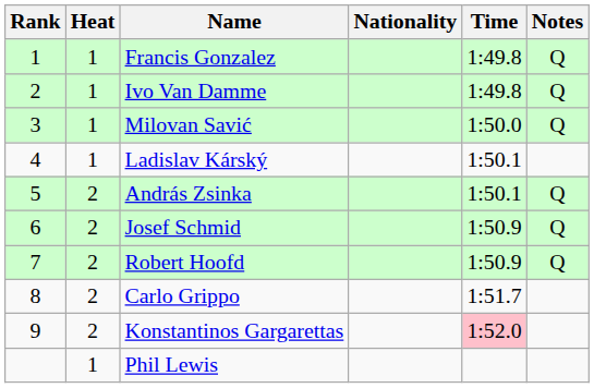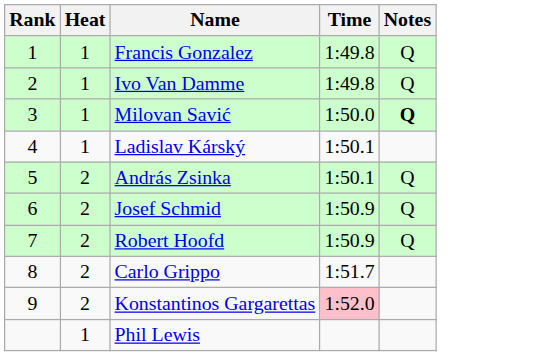 <table class="wikitable sortable" style="text-align:center">
 <tr>
 <th>Rank</th>
 <th>Heat</th>
 <th>Name</th>
-<th>Nationality</th>
 <th>Time</th>
 <th>Notes</th>
 </tr>
 <tr bgcolor=ccffcc>
 <td>1</td>
 <td>1</td>
 <td align="left"><a href='#'>Francis Gonzalez</a></td>
-<td align=left></td>
 <td>1:49.8</td>
 <td>Q</td>
 </tr>
 <tr bgcolor=ccffcc>
 <td>2</td>
 <td>1</td>
 <td align="left"><a href='#'>Ivo Van Damme</a></td>
-<td align=left></td>
 <td>1:49.8</td>
 <td>Q</td>
 </tr>
 <tr bgcolor=ccffcc>
 <td>3</td>
 <td>1</td>
 <td align="left"><a href='#'>Milovan Savić</a></td>
-<td align=left></td>
 <td>1:50.0</td>
-<td>Q</td>
+<td><strong>Q</strong></td>
 </tr>
 <tr>
 <td>4</td>
 <td>1</td>
 <td align="left"><a href='#'>Ladislav Kárský</a></td>
-<td align=left></td>
 <td>1:50.1</td>
 <td></td>
 </tr>
 <tr bgcolor=ccffcc>
 <td>5</td>
 <td>2</td>
 <td align="left"><a href='#'>András Zsinka</a></td>
-<td align=left></td>
 <td>1:50.1</td>
 <td>Q</td>
 </tr>
 <tr bgcolor=ccffcc>
 <td>6</td>
 <td>2</td>
 <td align="left"><a href='#'>Josef Schmid</a></td>
-<td align=left></td>
 <td>1:50.9</td>
 <td>Q</td>
 </tr>
 <tr bgcolor=ccffcc>
 <td>7</td>
 <td>2</td>
 <td align="left"><a href='#'>Robert Hoofd</a></td>
-<td align=left></td>
 <td>1:50.9</td>
 <td>Q</td>
 </tr>
 <tr>
 <td>8</td>
 <td>2</td>
 <td align="left"><a href='#'>Carlo Grippo</a></td>
-<td align=left></td>
 <td>1:51.7</td>
 <td></td>
 </tr>
 <tr>
 <td>9</td>
 <td>2</td>
 <td align="left"><a href='#'>Konstantinos Gargarettas</a></td>
-<td align=left></td>
 <td style="background: pink;">1:52.0</td>
 <td></td>
 </tr>
 <tr>
 <td></td>
 <td>1</td>
 <td align="left"><a href='#'>Phil Lewis</a></td>
-<td align=left></td>
 <td></td>
 <td></td>
 </tr>
 </table>
